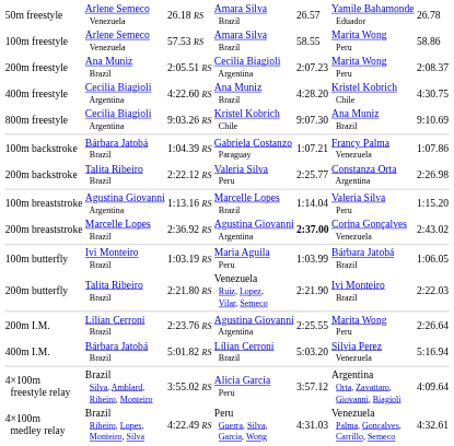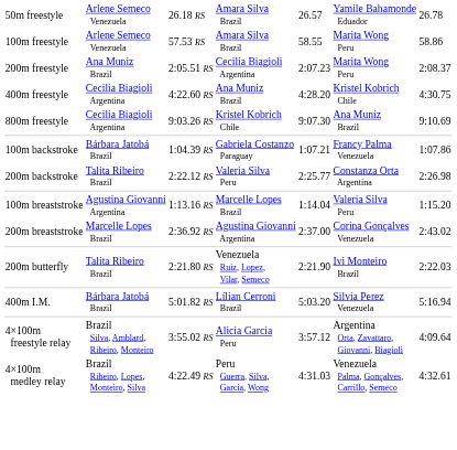 <table>
 <tr>
 <td>50m freestyle </td>
 <td><a href='#'>Arlene Semeco</a> <small><br>    Venezuela</small></td>
 <td>26.18 <small><em>RS</em></small></td>
 <td><a href='#'>Amara Silva</a> <small><br>    Brazil</small></td>
 <td>26.57</td>
 <td><a href='#'>Yamile Bahamonde</a> <small><br>    Eduador</small></td>
 <td>26.78</td>
 </tr>
 <tr>
 <td>100m freestyle </td>
 <td><a href='#'>Arlene Semeco</a> <small><br>    Venezuela</small></td>
 <td>57.53 <small><em>RS</em></small></td>
 <td><a href='#'>Amara Silva</a> <small><br>    Brazil</small></td>
 <td>58.55</td>
 <td><a href='#'>Marita Wong</a> <small><br>    Peru</small></td>
 <td>58.86</td>
 </tr>
 <tr>
 <td>200m freestyle</td>
 <td><a href='#'>Ana Muniz</a> <small><br>    Brazil</small></td>
 <td>2:05.51 <small><em>RS</em></small></td>
 <td><a href='#'>Cecilia Biagioli</a> <small><br>    Argentina</small></td>
 <td>2:07.23</td>
 <td><a href='#'>Marita Wong</a> <small><br>    Peru</small></td>
 <td>2:08.37</td>
 </tr>
 <tr>
 <td>400m freestyle </td>
 <td><a href='#'>Cecilia Biagioli</a> <small><br>    Argentina</small></td>
 <td>4:22.60 <small><em>RS</em></small></td>
 <td><a href='#'>Ana Muniz</a> <small><br>    Brazil</small></td>
 <td>4:28.20</td>
 <td><a href='#'>Kristel Kobrich</a> <small><br>    Chile</small></td>
 <td>4:30.75</td>
 </tr>
 <tr>
 <td>800m freestyle </td>
 <td><a href='#'>Cecilia Biagioli</a> <small><br>    Argentina</small></td>
 <td>9:03.26 <small><em>RS</em></small></td>
 <td><a href='#'>Kristel Kobrich</a> <small><br>    Chile</small></td>
 <td>9:07.30</td>
 <td><a href='#'>Ana Muniz</a> <small><br>    Brazil</small></td>
 <td>9:10.69</td>
 </tr>
 <tr bgcolor=#DDDDDD>
 <td colspan=7></td>
 </tr>
 <tr>
 <td>100m backstroke </td>
 <td><a href='#'>Bárbara Jatobá</a> <small><br>    Brazil</small></td>
 <td>1:04.39 <small><em>RS</em></small></td>
 <td><a href='#'>Gabriela Costanzo</a> <small><br>    Paraguay</small></td>
 <td>1:07.21</td>
 <td><a href='#'>Francy Palma</a> <small><br>    Venezuela</small></td>
 <td>1:07.86</td>
 </tr>
 <tr>
 <td>200m backstroke </td>
 <td><a href='#'>Talita Ribeiro</a> <small><br>    Brazil</small></td>
 <td>2:22.12 <small><em>RS</em></small></td>
 <td><a href='#'>Valeria Silva</a> <small><br>    Peru</small></td>
 <td>2:25.77</td>
 <td><a href='#'>Constanza Orta</a> <small><br>    Argentina</small></td>
 <td>2:26.98</td>
 </tr>
 <tr bgcolor=#DDDDDD>
 <td colspan=7></td>
 </tr>
 <tr>
 <td>100m breaststroke </td>
 <td><a href='#'>Agustina Giovanni</a> <small><br>    Argentina</small></td>
 <td>1:13.16 <small><em>RS</em></small></td>
 <td><a href='#'>Marcelle Lopes</a> <small><br>    Brazil</small></td>
 <td>1:14.04</td>
 <td><a href='#'>Valeria Silva</a> <small><br>    Peru</small></td>
 <td>1:15.20</td>
 </tr>
 <tr>
 <td>200m breaststroke </td>
 <td><a href='#'>Marcelle Lopes</a> <small><br>    Brazil</small></td>
 <td>2:36.92 <small><em>RS</em></small></td>
 <td><a href='#'>Agustina Giovanni</a> <small><br>    Argentina</small></td>
-<td><strong>2:37.00</strong></td>
+<td>2:37.00</td>
 <td><a href='#'>Corina Gonçalves</a> <small><br>    Venezuela</small></td>
 <td>2:43.02</td>
 </tr>
 <tr bgcolor=#DDDDDD>
 <td colspan=7></td>
-</tr>
-<tr>
-<td>100m butterfly</td>
-<td><a href='#'>Ivi Monteiro</a> <small><br>    Brazil</small></td>
-<td>1:03.19 <small><em>RS</em></small></td>
-<td><a href='#'>Maria Aguila</a> <small><br>    Peru</small></td>
-<td>1:03.99</td>
-<td><a href='#'>Bárbara Jatobá</a> <small><br>    Brazil</small></td>
-<td>1:06.05</td>
 </tr>
 <tr>
 <td>200m butterfly</td>
 <td><a href='#'>Talita Ribeiro</a> <small><br>    Brazil</small></td>
 <td>2:21.80 <small><em>RS</em></small></td>
 <td> Venezuela <small><br>   <a href='#'>Ruiz</a>, <a href='#'>Lopez</a>,<br>   <a href='#'>Vilar</a>, <a href='#'>Semeco</a>  </small></td>
 <td>2:21.90</td>
 <td><a href='#'>Ivi Monteiro</a> <small><br>    Brazil</small></td>
 <td>2:22.03</td>
 </tr>
 <tr bgcolor=#DDDDDD>
 <td colspan=7></td>
-</tr>
-<tr>
-<td>200m I.M.</td>
-<td><a href='#'>Lílian Cerroni</a> <small><br>    Brazil</small></td>
-<td>2:23.76 <small><em>RS</em></small></td>
-<td><a href='#'>Agustina Giovanni</a> <small><br>    Argentina</small></td>
-<td>2:25.55</td>
-<td><a href='#'>Marita Wong</a> <small><br>    Peru</small></td>
-<td>2:26.64</td>
 </tr>
 <tr>
 <td>400m I.M.</td>
 <td><a href='#'>Bárbara Jatobá</a> <small><br>    Brazil</small></td>
 <td>5:01.82 <small><em>RS</em></small></td>
 <td><a href='#'>Lílian Cerroni</a> <small><br>    Brazil</small></td>
 <td>5:03.20</td>
 <td><a href='#'>Silvia Perez</a> <small><br>    Venezuela</small></td>
 <td>5:16.94</td>
 </tr>
 <tr bgcolor=#DDDDDD>
 <td colspan=7></td>
 </tr>
 <tr>
 <td>4×100m <br>  freestyle relay </td>
 <td> Brazil <small><br>   <a href='#'>Silva</a>, <a href='#'>Amblard</a>,<br>   <a href='#'>Ribeiro</a>, <a href='#'>Monteiro</a>  </small></td>
 <td>3:55.02 <small><em>RS</em></small></td>
 <td><a href='#'>Alicia Garcia</a> <small><br>    Peru</small></td>
 <td>3:57.12</td>
 <td> Argentina <small><br>   <a href='#'>Orta</a>, <a href='#'>Zavattaro</a>,<br>   <a href='#'>Giovanni</a>, <a href='#'>Biagioli</a>  </small></td>
 <td>4:09.64</td>
 </tr>
 <tr>
 <td>4×100m <br>  medley relay </td>
 <td> Brazil <small><br>   <a href='#'>Ribeiro</a>, <a href='#'>Lopes</a>,<br>   <a href='#'>Monteiro</a>, <a href='#'>Silva</a>  </small></td>
 <td>4:22.49 <small><em>RS</em></small></td>
 <td> Peru <small><br>   <a href='#'>Guerra</a>, <a href='#'>Silva</a>,<br>   <a href='#'>Garcia</a>, <a href='#'>Wong</a>  </small></td>
 <td>4:31.03</td>
 <td> Venezuela <small><br>   <a href='#'>Palma</a>, <a href='#'>Gonçalves</a>,<br>   <a href='#'>Carrillo</a>, <a href='#'>Semeco</a>  </small></td>
 <td>4:32.61</td>
 </tr>
 <tr>
 </tr>
 </table>
